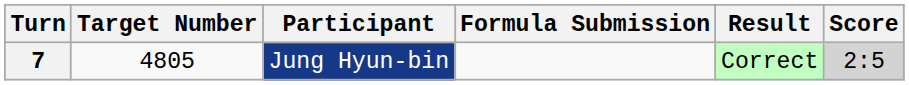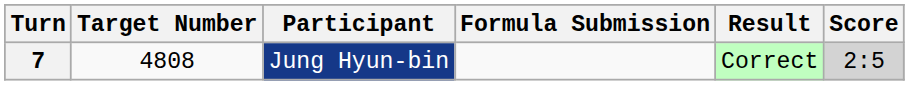 <table class="wikitable" style="text-align:center">
 <tr>
 <th scope="col">Turn</th>
 <th scope="col">Target Number</th>
 <th scope="col">Participant</th>
 <th scope="col">Formula Submission</th>
 <th scope="col">Result</th>
 <th scope="col">Score</th>
 </tr>
 <tr>
 <th scope="row">7</th>
-<td>4805</td>
+<td>4808</td>
 <td style="background-color:#153888; color:white">Jung Hyun-bin</td>
 <td></td>
 <td style="background-color:#C0FFC0">Correct</td>
 <td style="background: lightgrey;">2:5</td>
 </tr>
 </table>
